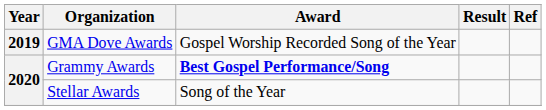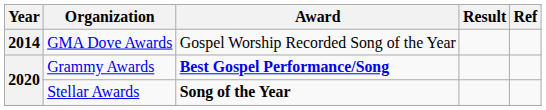 <table class="wikitable plainrowheaders">
 <tr>
 <th>Year</th>
 <th>Organization</th>
 <th>Award</th>
 <th>Result</th>
 <th>Ref</th>
 </tr>
 <tr>
-<th scope="row">2019</th>
+<th scope="row">2014</th>
 <td><a href='#'>GMA Dove Awards</a></td>
 <td>Gospel Worship Recorded Song of the Year</td>
 <td></td>
 <td></td>
 </tr>
 <tr>
 <th scope="row" rowspan="2">2020</th>
 <td><a href='#'>Grammy Awards</a></td>
 <td><strong><a href='#'>Best Gospel Performance/Song</a></strong></td>
 <td></td>
 <td></td>
 </tr>
 <tr>
 <td><a href='#'>Stellar Awards</a></td>
-<td>Song of the Year</td>
+<td><strong>Song of the Year</strong></td>
 <td></td>
 <td></td>
 </tr>
 <tr>
 </tr>
 </table>
